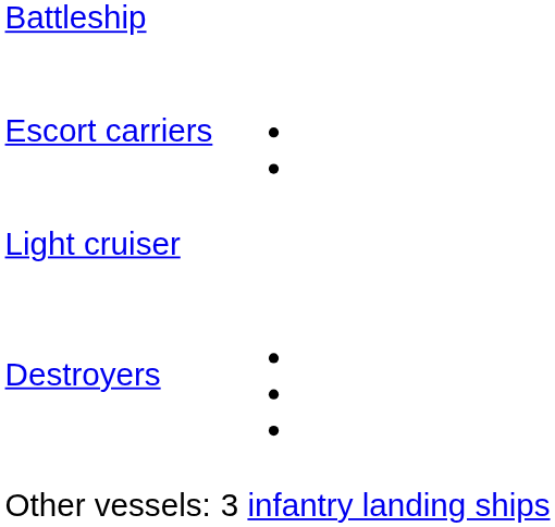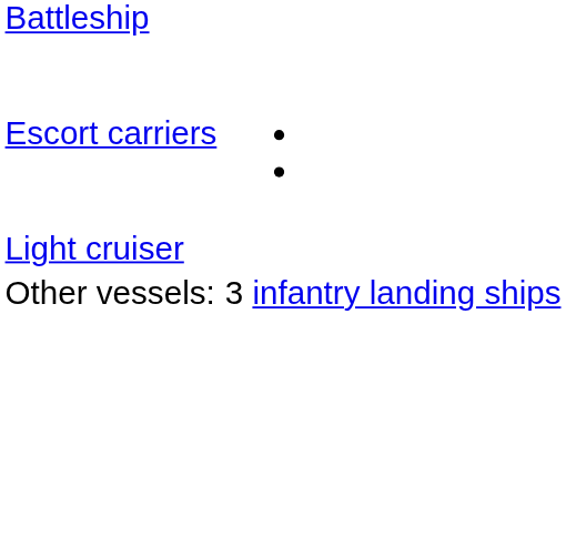 <table class="sortable">
 <tr>
 <td><a href='#'>Battleship</a></td>
 <td></td>
 </tr>
 <tr>
 <td><a href='#'>Escort carriers</a></td>
 <td><br><ul><li></li><li></li></ul></td>
 </tr>
 <tr>
 <td><a href='#'>Light cruiser</a></td>
 <td></td>
 </tr>
 <tr>
-<td><a href='#'>Destroyers</a></td>
-<td><br><ul><li></li><li></li><li></li></ul></td>
-</tr>
-<tr>
 <td>Other vessels:</td>
 <td>3 <a href='#'>infantry landing ships</a></td>
 </tr>
 </table>
